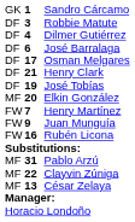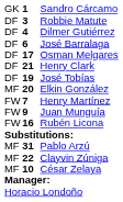 <table style = "font-size: 90%" cellspacing = "0" cellpadding = "0">
 <tr>
 <td colspan = 4></td>
 </tr>
 <tr>
 <th style="width:25px;"></th>
 <th style="width:25px;"></th>
 </tr>
 <tr>
 <td>GK</td>
 <td><strong>1</strong></td>
 <td> <a href='#'>Sandro Cárcamo</a></td>
 </tr>
 <tr>
 <td>DF</td>
 <td><strong>3</strong></td>
 <td> <a href='#'>Robbie Matute</a></td>
 </tr>
 <tr>
 <td>DF</td>
 <td><strong>4</strong></td>
 <td> <a href='#'>Dilmer Gutiérrez</a></td>
 </tr>
 <tr>
 <td>DF</td>
 <td><strong>6</strong></td>
 <td> <a href='#'>José Barralaga</a></td>
 </tr>
 <tr>
 <td>DF</td>
 <td><strong>17</strong></td>
 <td> <a href='#'>Osman Melgares</a></td>
 </tr>
 <tr>
 <td>DF</td>
 <td><strong>21</strong></td>
 <td> <a href='#'>Henry Clark</a></td>
 </tr>
 <tr>
 <td>DF</td>
 <td><strong>19</strong></td>
 <td> <a href='#'>José Tobías</a></td>
 </tr>
 <tr>
 <td>MF</td>
 <td><strong>20</strong></td>
 <td> <a href='#'>Elkin González</a></td>
 <td></td>
 <td></td>
 </tr>
 <tr>
 <td>FW</td>
 <td><strong>7</strong></td>
 <td> <a href='#'>Henry Martínez</a></td>
 <td></td>
 <td></td>
 </tr>
 <tr>
 <td>FW</td>
 <td><strong>9</strong></td>
 <td> <a href='#'>Juan Munguía</a></td>
 <td></td>
 <td></td>
 </tr>
 <tr>
 <td>FW</td>
 <td><strong>16</strong></td>
 <td> <a href='#'>Rubén Licona</a></td>
 </tr>
 <tr>
 <td colspan = 3><strong>Substitutions:</strong></td>
 </tr>
 <tr>
 <td>MF</td>
 <td><strong>31</strong></td>
 <td> <a href='#'>Pablo Arzú</a></td>
 <td></td>
 <td></td>
 </tr>
 <tr>
 <td>MF</td>
 <td><strong>22</strong></td>
 <td> <a href='#'>Clayvin Zúniga</a></td>
 <td></td>
 <td></td>
 </tr>
 <tr>
 <td>MF</td>
-<td><strong>13</strong></td>
+<td><strong>10</strong></td>
 <td> <a href='#'>César Zelaya</a></td>
 <td></td>
 <td></td>
 </tr>
 <tr>
 <td colspan = 3><strong>Manager:</strong></td>
 </tr>
 <tr>
 <td colspan = 3> <a href='#'>Horacio Londoño</a></td>
 </tr>
 </table>
